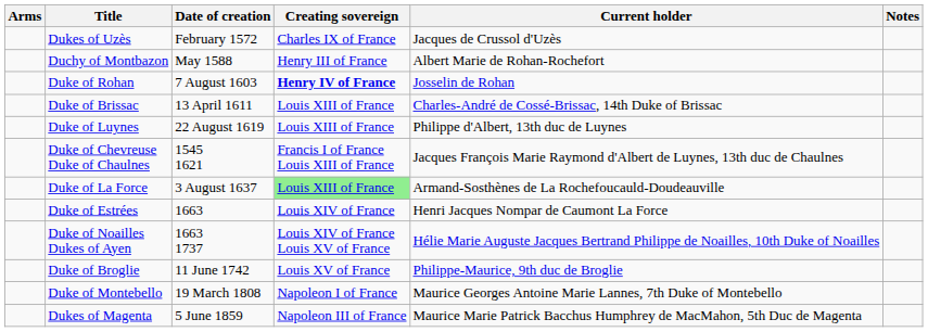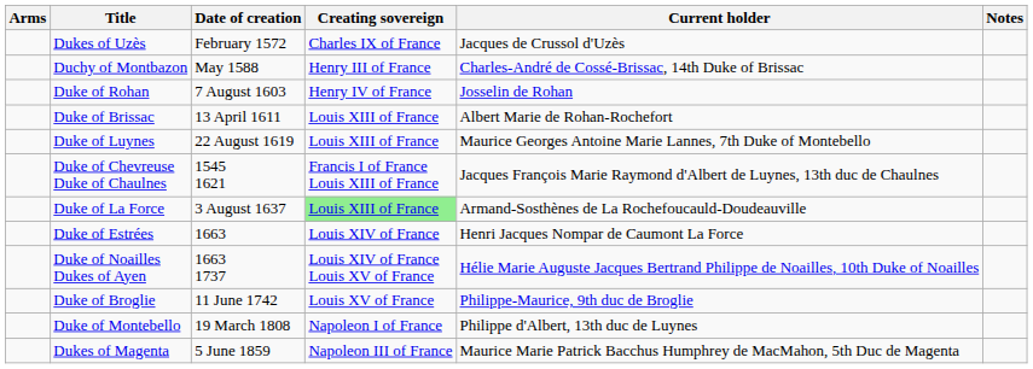 <table class="sortable wikitable" style="font-size:100%">
 <tr>
 <th>Arms</th>
 <th>Title</th>
 <th>Date of creation</th>
 <th>Creating sovereign</th>
 <th>Current holder</th>
 <th>Notes</th>
 </tr>
 <tr>
 <td></td>
 <td><a href='#'>Dukes of Uzès</a></td>
 <td>February 1572</td>
 <td><a href='#'>Charles IX of France</a></td>
 <td>Jacques de Crussol d'Uzès</td>
 <td></td>
 </tr>
 <tr>
 <td></td>
 <td><a href='#'>Duchy of Montbazon</a></td>
 <td>May 1588</td>
 <td><a href='#'>Henry III of France</a></td>
-<td>Albert Marie de Rohan-Rochefort</td>
+<td><a href='#'>Charles-André de Cossé-Brissac</a>, 14th Duke of Brissac</td>
 <td></td>
 </tr>
 <tr>
 <td></td>
 <td><a href='#'>Duke of Rohan</a></td>
 <td>7 August 1603</td>
-<td><strong><a href='#'>Henry IV of France</a></strong></td>
+<td><a href='#'>Henry IV of France</a></td>
 <td><a href='#'>Josselin de Rohan</a></td>
 <td></td>
 </tr>
 <tr>
 <td></td>
 <td><a href='#'>Duke of Brissac</a></td>
 <td>13 April 1611</td>
 <td><a href='#'>Louis XIII of France</a></td>
-<td><a href='#'>Charles-André de Cossé-Brissac</a>, 14th Duke of Brissac</td>
+<td>Albert Marie de Rohan-Rochefort</td>
 <td></td>
 </tr>
 <tr>
 <td></td>
 <td><a href='#'>Duke of Luynes</a></td>
 <td>22 August 1619</td>
 <td><a href='#'>Louis XIII of France</a></td>
-<td>Philippe d'Albert, 13th duc de Luynes</td>
+<td>Maurice Georges Antoine Marie Lannes, 7th Duke of Montebello</td>
 <td></td>
 </tr>
 <tr>
 <td></td>
 <td><a href='#'>Duke of Chevreuse</a><br><a href='#'>Duke of Chaulnes</a></td>
 <td>1545<br>1621</td>
 <td><a href='#'>Francis I of France</a><br><a href='#'>Louis XIII of France</a></td>
 <td>Jacques François Marie Raymond d'Albert de Luynes, 13th duc de Chaulnes</td>
 <td></td>
 </tr>
 <tr>
 <td></td>
 <td><a href='#'>Duke of La Force</a></td>
 <td>3 August 1637</td>
 <td style="background: lightgreen;"><a href='#'>Louis XIII of France</a></td>
 <td>Armand-Sosthènes de La Rochefoucauld-Doudeauville</td>
 <td></td>
 </tr>
 <tr>
 <td></td>
 <td><a href='#'>Duke of Estrées</a></td>
 <td>1663</td>
 <td><a href='#'>Louis XIV of France</a></td>
 <td>Henri Jacques Nompar de Caumont La Force</td>
 <td></td>
 </tr>
 <tr>
 <td></td>
 <td><a href='#'>Duke of Noailles</a><br><a href='#'>Dukes of Ayen</a></td>
 <td>1663<br>1737</td>
 <td><a href='#'>Louis XIV of France</a><br><a href='#'>Louis XV of France</a></td>
 <td><a href='#'>Hélie Marie Auguste Jacques Bertrand Philippe de Noailles, 10th Duke of Noailles</a></td>
 <td></td>
 </tr>
 <tr>
 <td></td>
 <td><a href='#'>Duke of Broglie</a></td>
 <td>11 June 1742</td>
 <td><a href='#'>Louis XV of France</a></td>
 <td><a href='#'>Philippe-Maurice, 9th duc de Broglie</a></td>
 <td></td>
 </tr>
 <tr>
 <td></td>
 <td><a href='#'>Duke of Montebello</a></td>
 <td>19 March 1808</td>
 <td><a href='#'>Napoleon I of France</a></td>
-<td>Maurice Georges Antoine Marie Lannes, 7th Duke of Montebello</td>
+<td>Philippe d'Albert, 13th duc de Luynes</td>
 <td></td>
 </tr>
 <tr>
 <td></td>
 <td><a href='#'>Dukes of Magenta</a></td>
 <td>5 June 1859</td>
 <td><a href='#'>Napoleon III of France</a></td>
 <td>Maurice Marie Patrick Bacchus Humphrey de MacMahon, 5th Duc de Magenta</td>
 <td></td>
 </tr>
 </table>
